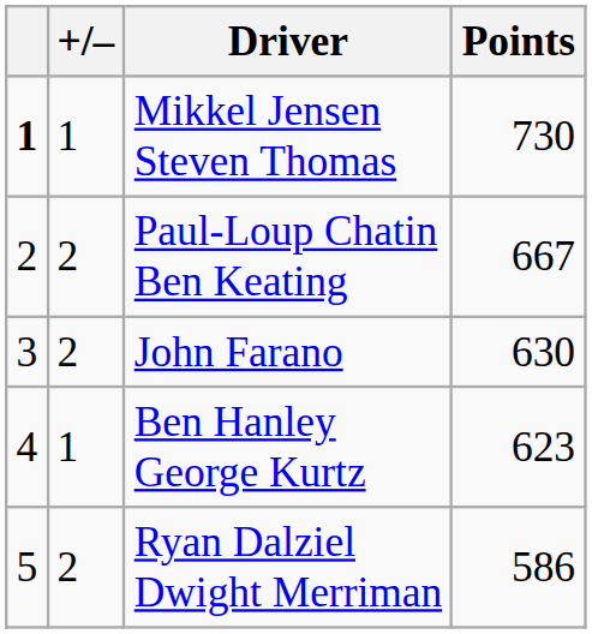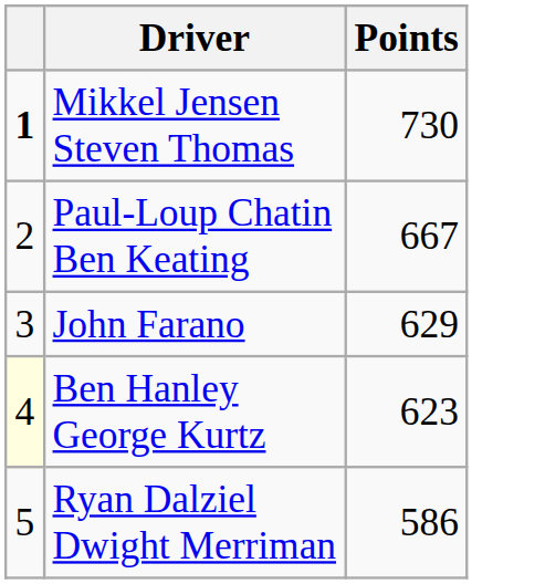 <table class="wikitable" style="font-size: 95%;">
 <tr>
 <th scope="col"></th>
-<th scope="col">+/–</th>
 <th scope="col">Driver</th>
 <th scope="col">Points</th>
 </tr>
 <tr>
 <td align=center><strong>1</strong></td>
-<td align="left"> 1</td>
 <td> <a href='#'>Mikkel Jensen</a><br> <a href='#'>Steven Thomas</a></td>
 <td align=right>730</td>
 </tr>
 <tr>
 <td align=center>2</td>
-<td align="left"> 2</td>
 <td> <a href='#'>Paul-Loup Chatin</a><br> <a href='#'>Ben Keating</a></td>
 <td align=right>667</td>
 </tr>
 <tr>
 <td align=center>3</td>
-<td align="left"> 2</td>
 <td> <a href='#'>John Farano</a></td>
-<td align=right>630</td>
+<td align=right>629</td>
 </tr>
 <tr>
-<td align=center>4</td>
-<td align="left"> 1</td>
+<td align=center style="background: lightyellow;">4</td>
 <td> <a href='#'>Ben Hanley</a><br> <a href='#'>George Kurtz</a></td>
 <td align=right>623</td>
 </tr>
 <tr>
 <td align=center>5</td>
-<td align="left"> 2</td>
 <td> <a href='#'>Ryan Dalziel</a><br> <a href='#'>Dwight Merriman</a></td>
 <td align=right>586</td>
 </tr>
 </table>
